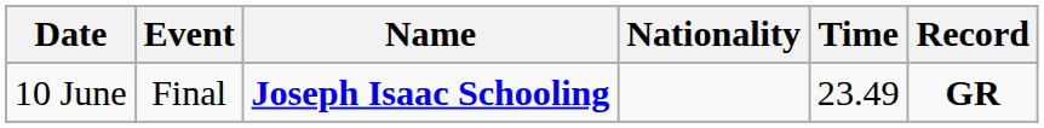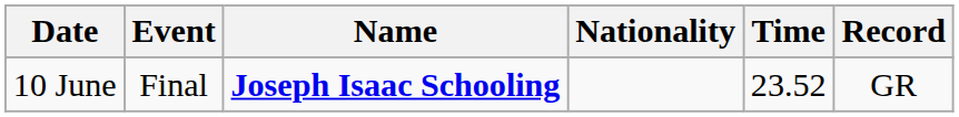 <table class="wikitable" style="text-align:center;">
 <tr>
 <th>Date</th>
 <th>Event</th>
 <th>Name</th>
 <th>Nationality</th>
 <th>Time</th>
 <th>Record</th>
 </tr>
 <tr>
 <td>10 June</td>
 <td>Final</td>
 <td align=left><strong><a href='#'>Joseph Isaac Schooling</a></strong></td>
 <td align=left></td>
-<td>23.49</td>
-<td align=center><strong>GR</strong></td>
+<td>23.52</td>
+<td align=center>GR</td>
 </tr>
 </table>
